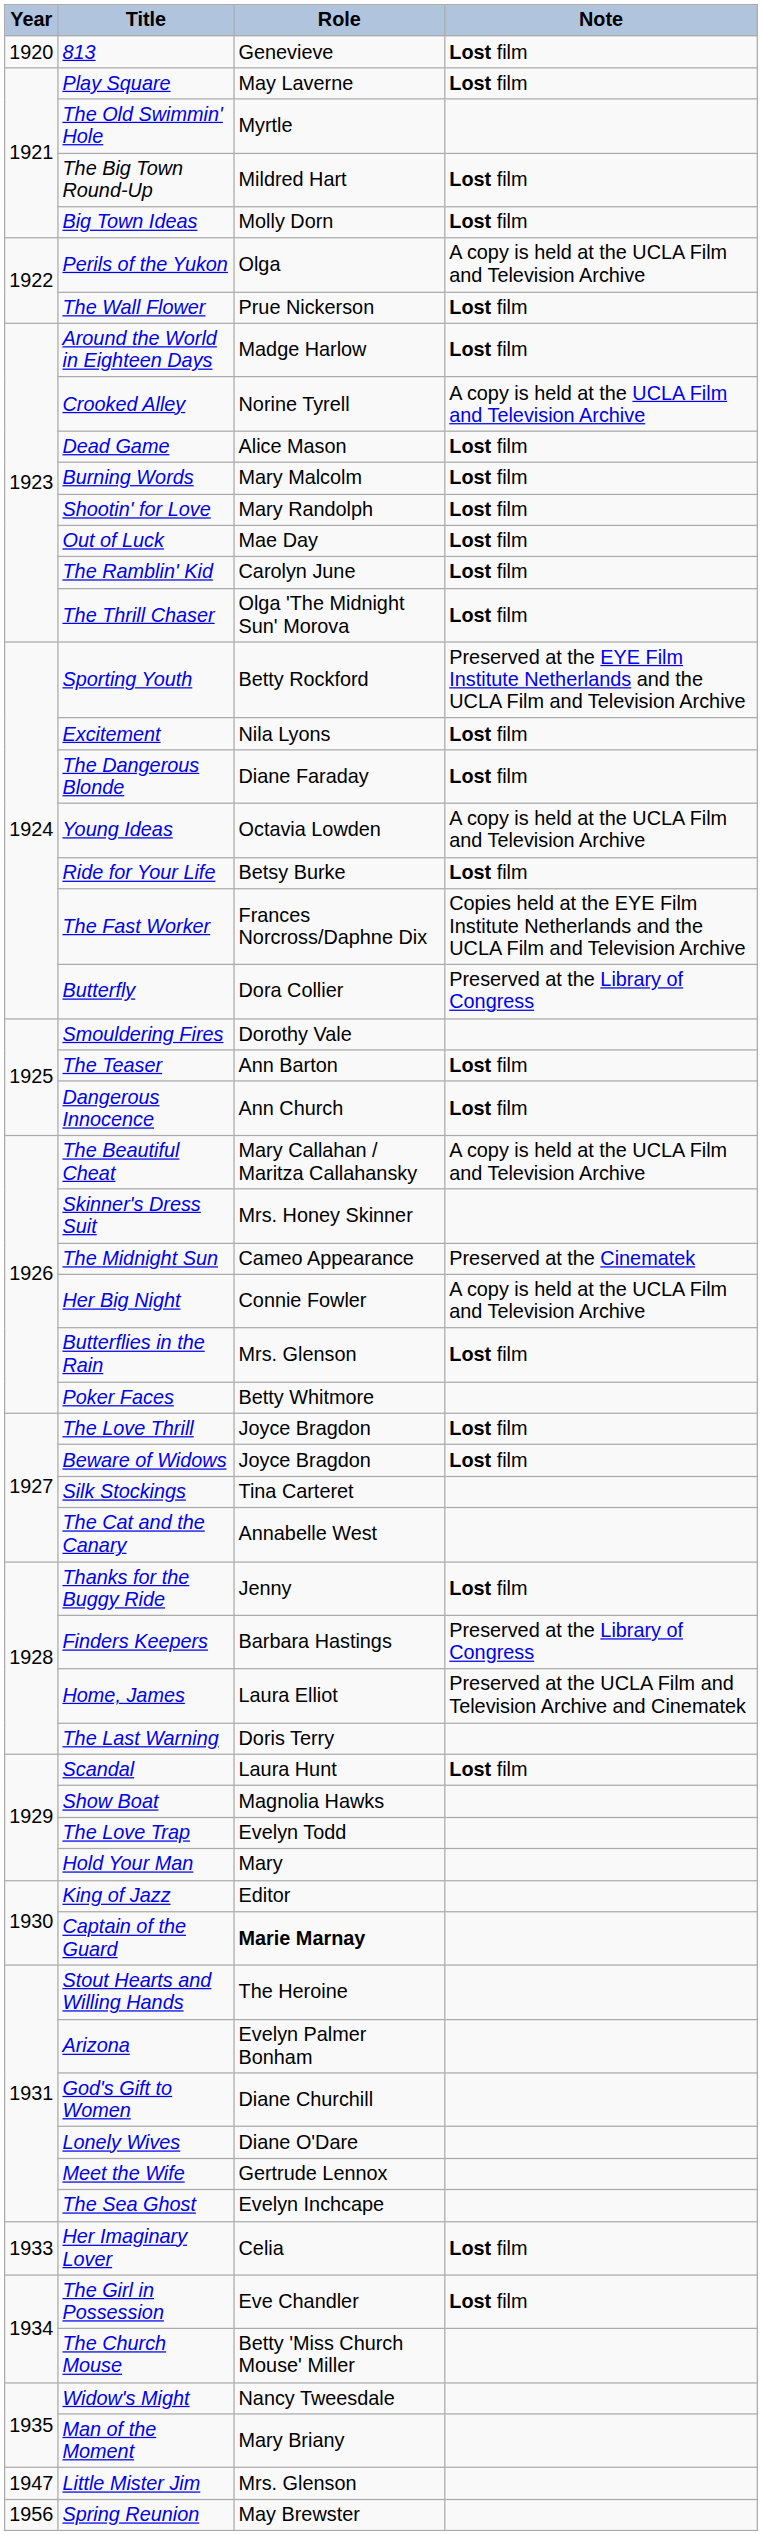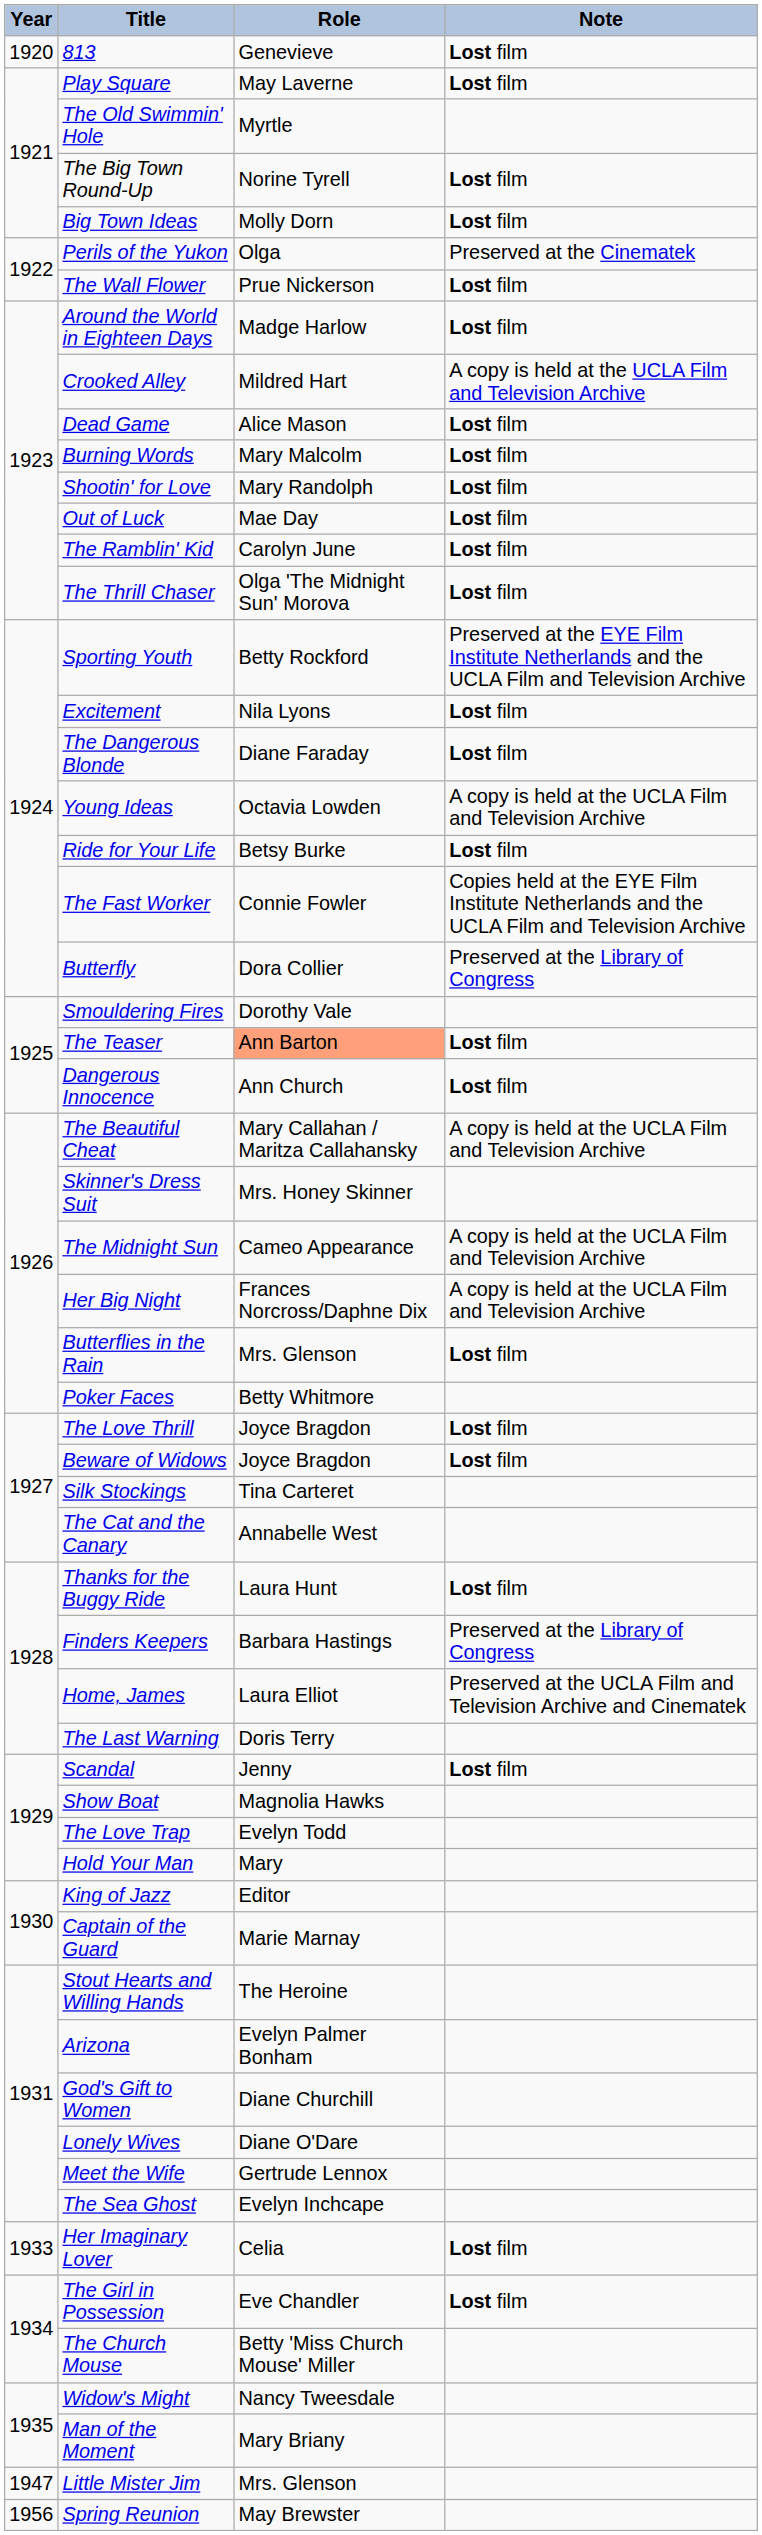 <table class="wikitable">
 <tr>
 <th style="background:#B0C4DE;">Year</th>
 <th style="background:#B0C4DE;">Title</th>
 <th style="background:#B0C4DE;">Role</th>
 <th style="background:#B0C4DE;">Note</th>
 </tr>
 <tr>
 <td>1920</td>
 <td><em><a href='#'>813</a></em></td>
 <td>Genevieve</td>
 <td><strong>Lost</strong> film</td>
 </tr>
 <tr>
 <td rowspan=4>1921</td>
 <td><em><a href='#'>Play Square</a></em></td>
 <td>May Laverne</td>
 <td><strong>Lost</strong> film</td>
 </tr>
 <tr>
 <td><em><a href='#'>The Old Swimmin' Hole</a></em></td>
 <td>Myrtle</td>
 <td></td>
 </tr>
 <tr>
 <td><em>The Big Town Round-Up</em></td>
-<td>Mildred Hart</td>
+<td>Norine Tyrell</td>
 <td><strong>Lost</strong> film</td>
 </tr>
 <tr>
 <td><em><a href='#'>Big Town Ideas</a></em></td>
 <td>Molly Dorn</td>
 <td><strong>Lost</strong> film</td>
 </tr>
 <tr>
 <td rowspan=2>1922</td>
 <td><em><a href='#'>Perils of the Yukon</a></em></td>
 <td>Olga</td>
-<td>A copy is held at the UCLA Film and Television Archive</td>
+<td>Preserved at the <a href='#'>Cinematek</a></td>
 </tr>
 <tr>
 <td><em><a href='#'>The Wall Flower</a></em></td>
 <td>Prue Nickerson</td>
 <td><strong>Lost</strong> film</td>
 </tr>
 <tr>
 <td rowspan=8>1923</td>
 <td><em><a href='#'>Around the World in Eighteen Days</a></em></td>
 <td>Madge Harlow</td>
 <td><strong>Lost</strong> film</td>
 </tr>
 <tr>
 <td><em><a href='#'>Crooked Alley</a></em></td>
-<td>Norine Tyrell</td>
+<td>Mildred Hart</td>
 <td>A copy is held at the <a href='#'>UCLA Film and Television Archive</a></td>
 </tr>
 <tr>
 <td><em><a href='#'>Dead Game</a></em></td>
 <td>Alice Mason</td>
 <td><strong>Lost</strong> film</td>
 </tr>
 <tr>
 <td><em><a href='#'>Burning Words</a></em></td>
 <td>Mary Malcolm</td>
 <td><strong>Lost</strong> film</td>
 </tr>
 <tr>
 <td><em><a href='#'>Shootin' for Love</a></em></td>
 <td>Mary Randolph</td>
 <td><strong>Lost</strong> film</td>
 </tr>
 <tr>
 <td><em><a href='#'>Out of Luck</a></em></td>
 <td>Mae Day</td>
 <td><strong>Lost</strong> film</td>
 </tr>
 <tr>
 <td><em><a href='#'>The Ramblin' Kid</a></em></td>
 <td>Carolyn June</td>
 <td><strong>Lost</strong> film</td>
 </tr>
 <tr>
 <td><em><a href='#'>The Thrill Chaser</a></em></td>
 <td>Olga 'The Midnight Sun' Morova</td>
 <td><strong>Lost</strong> film</td>
 </tr>
 <tr>
 <td rowspan=7>1924</td>
 <td><em><a href='#'>Sporting Youth</a></em></td>
 <td>Betty Rockford</td>
 <td>Preserved at the <a href='#'>EYE Film Institute Netherlands</a> and the UCLA Film and Television Archive</td>
 </tr>
 <tr>
 <td><em><a href='#'>Excitement</a></em></td>
 <td>Nila Lyons</td>
 <td><strong>Lost</strong> film</td>
 </tr>
 <tr>
 <td><em><a href='#'>The Dangerous Blonde</a></em></td>
 <td>Diane Faraday</td>
 <td><strong>Lost</strong> film</td>
 </tr>
 <tr>
 <td><em><a href='#'>Young Ideas</a></em></td>
 <td>Octavia Lowden</td>
 <td>A copy is held at the UCLA Film and Television Archive</td>
 </tr>
 <tr>
 <td><em><a href='#'>Ride for Your Life</a></em></td>
 <td>Betsy Burke</td>
 <td><strong>Lost</strong> film</td>
 </tr>
 <tr>
 <td><em><a href='#'>The Fast Worker</a></em></td>
-<td>Frances Norcross/Daphne Dix</td>
+<td>Connie Fowler</td>
 <td>Copies held at the EYE Film Institute Netherlands and the UCLA Film and Television Archive</td>
 </tr>
 <tr>
 <td><em><a href='#'>Butterfly</a></em></td>
 <td>Dora Collier</td>
 <td>Preserved at the <a href='#'>Library of Congress</a></td>
 </tr>
 <tr>
 <td rowspan=3>1925</td>
 <td><em><a href='#'>Smouldering Fires</a></em></td>
 <td>Dorothy Vale</td>
 <td></td>
 </tr>
 <tr>
 <td><em><a href='#'>The Teaser</a></em></td>
-<td>Ann Barton</td>
+<td style="background: lightsalmon;">Ann Barton</td>
 <td><strong>Lost</strong> film</td>
 </tr>
 <tr>
 <td><em><a href='#'>Dangerous Innocence</a></em></td>
 <td>Ann Church</td>
 <td><strong>Lost</strong> film</td>
 </tr>
 <tr>
 <td rowspan=6>1926</td>
 <td><em><a href='#'>The Beautiful Cheat</a></em></td>
 <td>Mary Callahan / Maritza Callahansky</td>
 <td>A copy is held at the UCLA Film and Television Archive</td>
 </tr>
 <tr>
 <td><em><a href='#'>Skinner's Dress Suit</a></em></td>
 <td>Mrs. Honey Skinner</td>
 <td></td>
 </tr>
 <tr>
 <td><em><a href='#'>The Midnight Sun</a></em></td>
 <td>Cameo Appearance</td>
-<td>Preserved at the <a href='#'>Cinematek</a></td>
+<td>A copy is held at the UCLA Film and Television Archive</td>
 </tr>
 <tr>
 <td><em><a href='#'>Her Big Night</a></em></td>
-<td>Connie Fowler</td>
+<td>Frances Norcross/Daphne Dix</td>
 <td>A copy is held at the UCLA Film and Television Archive</td>
 </tr>
 <tr>
 <td><em><a href='#'>Butterflies in the Rain</a></em></td>
 <td>Mrs. Glenson</td>
 <td><strong>Lost</strong> film</td>
 </tr>
 <tr>
 <td><em><a href='#'>Poker Faces</a></em></td>
 <td>Betty Whitmore</td>
 <td></td>
 </tr>
 <tr>
 <td rowspan=4>1927</td>
 <td><em><a href='#'>The Love Thrill</a></em></td>
 <td>Joyce Bragdon</td>
 <td><strong>Lost</strong> film</td>
 </tr>
 <tr>
 <td><em><a href='#'>Beware of Widows</a></em></td>
 <td>Joyce Bragdon</td>
 <td><strong>Lost</strong> film</td>
 </tr>
 <tr>
 <td><em><a href='#'>Silk Stockings</a></em></td>
 <td>Tina Carteret</td>
 <td></td>
 </tr>
 <tr>
 <td><em><a href='#'>The Cat and the Canary</a></em></td>
 <td>Annabelle West</td>
 <td></td>
 </tr>
 <tr>
 <td rowspan=4>1928</td>
 <td><em><a href='#'>Thanks for the Buggy Ride</a></em></td>
-<td>Jenny</td>
+<td>Laura Hunt</td>
 <td><strong>Lost</strong> film</td>
 </tr>
 <tr>
 <td><em><a href='#'>Finders Keepers</a></em></td>
 <td>Barbara Hastings</td>
 <td>Preserved at the <a href='#'>Library of Congress</a></td>
 </tr>
 <tr>
 <td><em><a href='#'>Home, James</a></em></td>
 <td>Laura Elliot</td>
 <td>Preserved at the UCLA Film and Television Archive and Cinematek</td>
 </tr>
 <tr>
 <td><em><a href='#'>The Last Warning</a></em></td>
 <td>Doris Terry</td>
 <td></td>
 </tr>
 <tr>
 <td rowspan=4>1929</td>
 <td><em><a href='#'>Scandal</a></em></td>
-<td>Laura Hunt</td>
+<td>Jenny</td>
 <td><strong>Lost</strong> film</td>
 </tr>
 <tr>
 <td><em><a href='#'>Show Boat</a></em></td>
 <td>Magnolia Hawks</td>
 <td></td>
 </tr>
 <tr>
 <td><em><a href='#'>The Love Trap</a></em></td>
 <td>Evelyn Todd</td>
 <td></td>
 </tr>
 <tr>
 <td><em><a href='#'>Hold Your Man</a></em></td>
 <td>Mary</td>
 <td></td>
 </tr>
 <tr>
 <td rowspan=2>1930</td>
 <td><em><a href='#'>King of Jazz</a></em></td>
 <td>Editor</td>
 <td></td>
 </tr>
 <tr>
 <td><em><a href='#'>Captain of the Guard</a></em></td>
-<td><strong>Marie Marnay</strong></td>
+<td>Marie Marnay</td>
 <td></td>
 </tr>
 <tr>
 <td rowspan=6>1931</td>
 <td><em><a href='#'>Stout Hearts and Willing Hands</a></em></td>
 <td>The Heroine</td>
 <td></td>
 </tr>
 <tr>
 <td><em><a href='#'>Arizona</a></em></td>
 <td>Evelyn Palmer Bonham</td>
 <td></td>
 </tr>
 <tr>
 <td><em><a href='#'>God's Gift to Women</a></em></td>
 <td>Diane Churchill</td>
 <td></td>
 </tr>
 <tr>
 <td><em><a href='#'>Lonely Wives</a></em></td>
 <td>Diane O'Dare</td>
 <td></td>
 </tr>
 <tr>
 <td><em><a href='#'>Meet the Wife</a></em></td>
 <td>Gertrude Lennox</td>
 <td></td>
 </tr>
 <tr>
 <td><em><a href='#'>The Sea Ghost</a></em></td>
 <td>Evelyn Inchcape</td>
 <td></td>
 </tr>
 <tr>
 <td>1933</td>
 <td><em><a href='#'>Her Imaginary Lover</a></em></td>
 <td>Celia</td>
 <td><strong>Lost</strong> film</td>
 </tr>
 <tr>
 <td rowspan=2>1934</td>
 <td><em><a href='#'>The Girl in Possession</a></em></td>
 <td>Eve Chandler</td>
 <td><strong>Lost</strong> film</td>
 </tr>
 <tr>
 <td><em><a href='#'>The Church Mouse</a></em></td>
 <td>Betty 'Miss Church Mouse' Miller</td>
 <td></td>
 </tr>
 <tr>
 <td rowspan=2>1935</td>
 <td><em><a href='#'>Widow's Might</a></em></td>
 <td>Nancy Tweesdale</td>
 <td></td>
 </tr>
 <tr>
 <td><em><a href='#'>Man of the Moment</a></em></td>
 <td>Mary Briany</td>
 <td></td>
 </tr>
 <tr>
 <td>1947</td>
 <td><em><a href='#'>Little Mister Jim</a></em></td>
 <td>Mrs. Glenson</td>
 <td></td>
 </tr>
 <tr>
 <td>1956</td>
 <td><em><a href='#'>Spring Reunion</a></em></td>
 <td>May Brewster</td>
 <td></td>
 </tr>
 </table>
